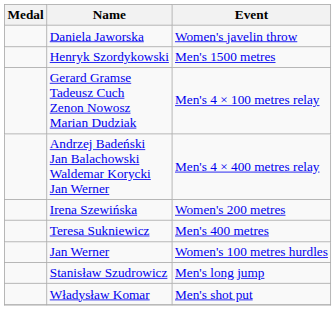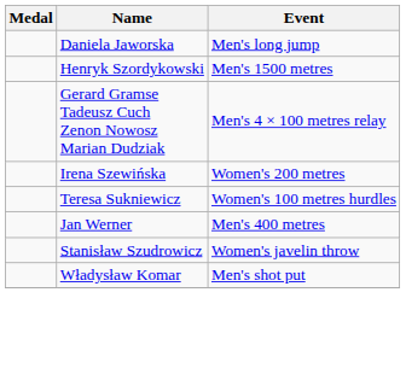 <table class="wikitable sortable" style="font-size:100%">
 <tr>
 <th>Medal</th>
 <th>Name</th>
 <th>Event</th>
 </tr>
 <tr>
 <td></td>
 <td><a href='#'>Daniela Jaworska</a></td>
-<td><a href='#'>Women's javelin throw</a></td>
+<td><a href='#'>Men's long jump</a></td>
 </tr>
 <tr>
 <td></td>
 <td><a href='#'>Henryk Szordykowski</a></td>
 <td><a href='#'>Men's 1500 metres</a></td>
 </tr>
 <tr>
 <td></td>
 <td><a href='#'>Gerard Gramse</a><br><a href='#'>Tadeusz Cuch</a><br><a href='#'>Zenon Nowosz</a><br><a href='#'>Marian Dudziak</a></td>
 <td><a href='#'>Men's 4 × 100 metres relay</a></td>
 </tr>
 <tr>
 <td></td>
-<td><a href='#'>Andrzej Badeński</a><br><a href='#'>Jan Balachowski</a><br><a href='#'>Waldemar Korycki</a><br><a href='#'>Jan Werner</a></td>
-<td><a href='#'>Men's 4 × 400 metres relay</a></td>
-</tr>
-<tr>
-<td></td>
 <td><a href='#'>Irena Szewińska</a></td>
 <td><a href='#'>Women's 200 metres</a></td>
 </tr>
 <tr>
 <td></td>
 <td><a href='#'>Teresa Sukniewicz</a></td>
+<td><a href='#'>Women's 100 metres hurdles</a></td>
+</tr>
+<tr>
+<td></td>
+<td><a href='#'>Jan Werner</a></td>
 <td><a href='#'>Men's 400 metres</a></td>
 </tr>
 <tr>
 <td></td>
-<td><a href='#'>Jan Werner</a></td>
-<td><a href='#'>Women's 100 metres hurdles</a></td>
-</tr>
-<tr>
-<td></td>
 <td><a href='#'>Stanisław Szudrowicz</a></td>
-<td><a href='#'>Men's long jump</a></td>
+<td><a href='#'>Women's javelin throw</a></td>
 </tr>
 <tr>
 <td></td>
 <td><a href='#'>Władysław Komar</a></td>
 <td><a href='#'>Men's shot put</a></td>
 </tr>
 <tr>
 </tr>
 </table>
